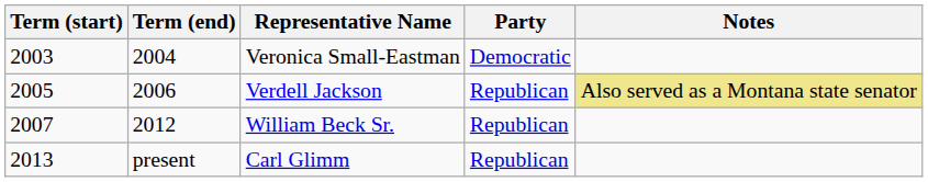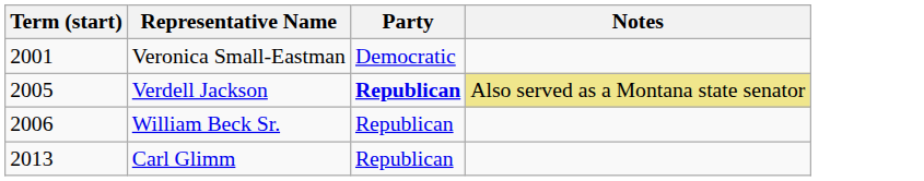 <table class="wikitable sortable">
 <tr>
 <th>Term (start)</th>
-<th>Term (end)</th>
 <th>Representative Name</th>
 <th>Party</th>
 <th>Notes</th>
 </tr>
 <tr>
-<td>2003</td>
-<td>2004</td>
+<td>2001</td>
 <td>Veronica Small-Eastman</td>
 <td><a href='#'>Democratic</a></td>
 <td></td>
 </tr>
 <tr>
 <td>2005</td>
-<td>2006</td>
 <td><a href='#'>Verdell Jackson</a></td>
-<td><a href='#'>Republican</a></td>
+<td><strong><a href='#'>Republican</a></strong></td>
 <td style="background: khaki;">Also served as a Montana state senator</td>
 </tr>
 <tr>
-<td>2007</td>
-<td>2012</td>
+<td>2006</td>
 <td><a href='#'>William Beck Sr.</a></td>
 <td><a href='#'>Republican</a></td>
 <td></td>
 </tr>
 <tr>
 <td>2013</td>
-<td>present</td>
 <td><a href='#'>Carl Glimm</a></td>
 <td><a href='#'>Republican</a></td>
 <td></td>
 </tr>
 </table>
